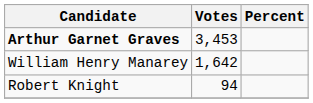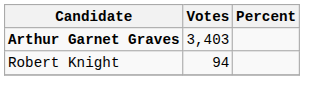 <table class="wikitable">
 <tr>
 <th>Candidate</th>
 <th>Votes</th>
 <th>Percent</th>
 </tr>
 <tr>
 <td style="font-weight:bold;">Arthur Garnet Graves</td>
-<td style="text-align:right;">3,453</td>
-<td style="text-align:right;"></td>
-</tr>
-<tr>
-<td>William Henry Manarey</td>
-<td style="text-align:right;">1,642</td>
+<td style="text-align:right;">3,403</td>
 <td style="text-align:right;"></td>
 </tr>
 <tr>
 <td>Robert Knight</td>
 <td style="text-align:right;">94</td>
 <td style="text-align:right;"></td>
 </tr>
 <tr>
 </tr>
 </table>
